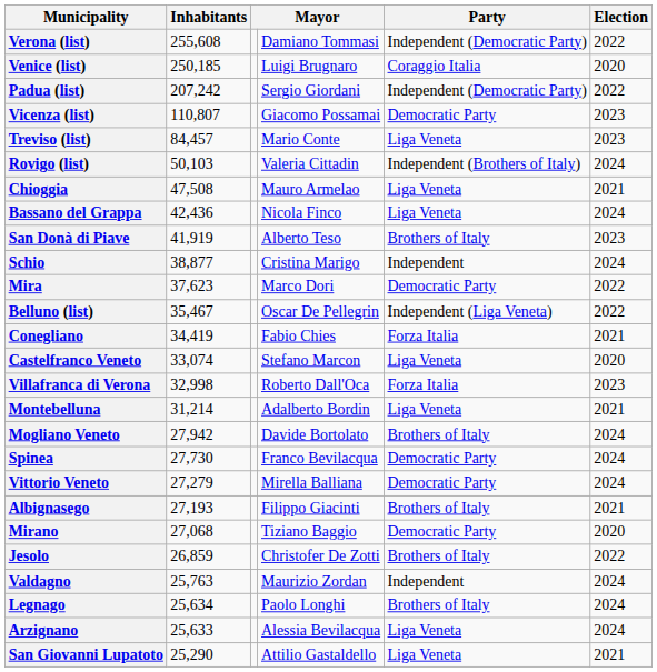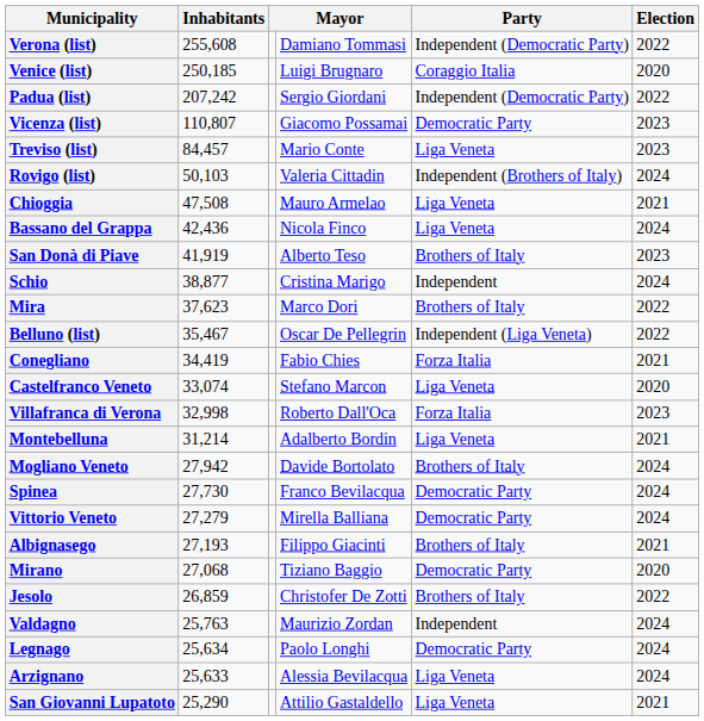 <table class="wikitable" border="1">
 <tr>
 <th scope="col">Municipality</th>
 <th colspan=1>Inhabitants</th>
 <th colspan=2>Mayor</th>
 <th colspan=1>Party</th>
 <th colspan=1>Election</th>
 </tr>
 <tr>
 <th scope="row" style="text-align: left;"><a href='#'>Verona</a> (<a href='#'>list</a>)</th>
 <td>255,608</td>
 <td></td>
 <td><a href='#'>Damiano Tommasi</a></td>
 <td>Independent (<a href='#'>Democratic Party</a>)</td>
 <td>2022</td>
 </tr>
 <tr>
 <th scope="row" style="text-align: left;"><a href='#'>Venice</a> (<a href='#'>list</a>)</th>
 <td>250,185</td>
 <td></td>
 <td><a href='#'>Luigi Brugnaro</a></td>
 <td><a href='#'>Coraggio Italia</a></td>
 <td>2020</td>
 </tr>
 <tr>
 <th scope="row" style="text-align: left;"><a href='#'>Padua</a> (<a href='#'>list</a>)</th>
 <td>207,242</td>
 <td></td>
 <td><a href='#'>Sergio Giordani</a></td>
 <td>Independent (<a href='#'>Democratic Party</a>)</td>
 <td>2022</td>
 </tr>
 <tr>
 <th scope="row" style="text-align: left;"><a href='#'>Vicenza</a> (<a href='#'>list</a>)</th>
 <td>110,807</td>
 <td></td>
 <td><a href='#'>Giacomo Possamai</a></td>
 <td><a href='#'>Democratic Party</a></td>
 <td>2023</td>
 </tr>
 <tr>
 <th scope="row" style="text-align: left;"><a href='#'>Treviso</a> (<a href='#'>list</a>)</th>
 <td>84,457</td>
 <td></td>
 <td><a href='#'>Mario Conte</a></td>
 <td><a href='#'>Liga Veneta</a></td>
 <td>2023</td>
 </tr>
 <tr>
 <th scope="row" style="text-align: left;"><a href='#'>Rovigo</a> (<a href='#'>list</a>)</th>
 <td>50,103</td>
 <td></td>
 <td><a href='#'>Valeria Cittadin</a></td>
 <td>Independent (<a href='#'>Brothers of Italy</a>)</td>
 <td>2024</td>
 </tr>
 <tr>
 <th scope="row" style="text-align: left;"><a href='#'>Chioggia</a></th>
 <td>47,508</td>
 <td></td>
 <td><a href='#'>Mauro Armelao</a></td>
 <td><a href='#'>Liga Veneta</a></td>
 <td>2021</td>
 </tr>
 <tr>
 <th scope="row" style="text-align: left;"><a href='#'>Bassano del Grappa</a></th>
 <td>42,436</td>
 <td></td>
 <td><a href='#'>Nicola Finco</a></td>
 <td><a href='#'>Liga Veneta</a></td>
 <td>2024</td>
 </tr>
 <tr>
 <th scope="row" style="text-align: left;"><a href='#'>San Donà di Piave</a></th>
 <td>41,919</td>
 <td></td>
 <td><a href='#'>Alberto Teso</a></td>
 <td><a href='#'>Brothers of Italy</a></td>
 <td>2023</td>
 </tr>
 <tr>
 <th scope="row" style="text-align: left;"><a href='#'>Schio</a></th>
 <td>38,877</td>
 <td></td>
 <td><a href='#'>Cristina Marigo</a></td>
 <td>Independent</td>
 <td>2024</td>
 </tr>
 <tr>
 <th scope="row" style="text-align: left;"><a href='#'>Mira</a></th>
 <td>37,623</td>
 <td></td>
 <td><a href='#'>Marco Dori</a></td>
-<td><a href='#'>Democratic Party</a></td>
+<td><a href='#'>Brothers of Italy</a></td>
 <td>2022</td>
 </tr>
 <tr>
 <th scope="row" style="text-align: left;"><a href='#'>Belluno</a> (<a href='#'>list</a>)</th>
 <td>35,467</td>
 <td></td>
 <td><a href='#'>Oscar De Pellegrin</a></td>
 <td>Independent (<a href='#'>Liga Veneta</a>)</td>
 <td>2022</td>
 </tr>
 <tr>
 <th scope="row" style="text-align: left;"><a href='#'>Conegliano</a></th>
 <td>34,419</td>
 <td></td>
 <td><a href='#'>Fabio Chies</a></td>
 <td><a href='#'>Forza Italia</a></td>
 <td>2021</td>
 </tr>
 <tr>
 <th scope="row" style="text-align: left;"><a href='#'>Castelfranco Veneto</a></th>
 <td>33,074</td>
 <td></td>
 <td><a href='#'>Stefano Marcon</a></td>
 <td><a href='#'>Liga Veneta</a></td>
 <td>2020</td>
 </tr>
 <tr>
 <th scope="row" style="text-align: left;"><a href='#'>Villafranca di Verona</a></th>
 <td>32,998</td>
 <td></td>
 <td><a href='#'>Roberto Dall'Oca</a></td>
 <td><a href='#'>Forza Italia</a></td>
 <td>2023</td>
 </tr>
 <tr>
 <th scope="row" style="text-align: left;"><a href='#'>Montebelluna</a></th>
 <td>31,214</td>
 <td></td>
 <td><a href='#'>Adalberto Bordin</a></td>
 <td><a href='#'>Liga Veneta</a></td>
 <td>2021</td>
 </tr>
 <tr>
 <th scope="row" style="text-align: left;"><a href='#'>Mogliano Veneto</a></th>
 <td>27,942</td>
 <td></td>
 <td><a href='#'>Davide Bortolato</a></td>
 <td><a href='#'>Brothers of Italy</a></td>
 <td>2024</td>
 </tr>
 <tr>
 <th scope="row" style="text-align: left;"><a href='#'>Spinea</a></th>
 <td>27,730</td>
 <td></td>
 <td><a href='#'>Franco Bevilacqua</a></td>
 <td><a href='#'>Democratic Party</a></td>
 <td>2024</td>
 </tr>
 <tr>
 <th scope="row" style="text-align: left;"><a href='#'>Vittorio Veneto</a></th>
 <td>27,279</td>
 <td></td>
 <td><a href='#'>Mirella Balliana</a></td>
 <td><a href='#'>Democratic Party</a></td>
 <td>2024</td>
 </tr>
 <tr>
 <th scope="row" style="text-align: left;"><a href='#'>Albignasego</a></th>
 <td>27,193</td>
 <td></td>
 <td><a href='#'>Filippo Giacinti</a></td>
 <td><a href='#'>Brothers of Italy</a></td>
 <td>2021</td>
 </tr>
 <tr>
 <th scope="row" style="text-align: left;"><a href='#'>Mirano</a></th>
 <td>27,068</td>
 <td></td>
 <td><a href='#'>Tiziano Baggio</a></td>
 <td><a href='#'>Democratic Party</a></td>
 <td>2020</td>
 </tr>
 <tr>
 <th scope="row" style="text-align: left;"><a href='#'>Jesolo</a></th>
 <td>26,859</td>
 <td></td>
 <td><a href='#'>Christofer De Zotti</a></td>
 <td><a href='#'>Brothers of Italy</a></td>
 <td>2022</td>
 </tr>
 <tr>
 <th scope="row" style="text-align: left;"><a href='#'>Valdagno</a></th>
 <td>25,763</td>
 <td></td>
 <td><a href='#'>Maurizio Zordan</a></td>
 <td>Independent</td>
 <td>2024</td>
 </tr>
 <tr>
 <th scope="row" style="text-align: left;"><a href='#'>Legnago</a></th>
 <td>25,634</td>
 <td></td>
 <td><a href='#'>Paolo Longhi</a></td>
-<td><a href='#'>Brothers of Italy</a></td>
+<td><a href='#'>Democratic Party</a></td>
 <td>2024</td>
 </tr>
 <tr>
 <th scope="row" style="text-align: left;"><a href='#'>Arzignano</a></th>
 <td>25,633</td>
 <td></td>
 <td><a href='#'>Alessia Bevilacqua</a></td>
 <td><a href='#'>Liga Veneta</a></td>
 <td>2024</td>
 </tr>
 <tr>
 <th scope="row" style="text-align: left;"><a href='#'>San Giovanni Lupatoto</a></th>
 <td>25,290</td>
 <td></td>
 <td><a href='#'>Attilio Gastaldello</a></td>
 <td><a href='#'>Liga Veneta</a></td>
 <td>2021</td>
 </tr>
 </table>
